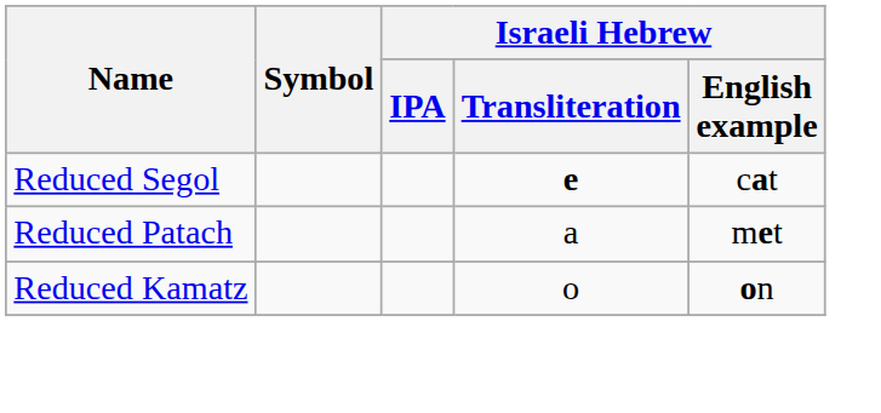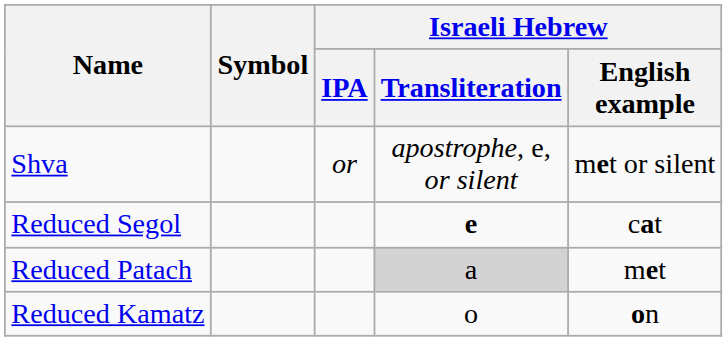 <table class="wikitable">
 <tr>
 <th ! rowspan=2>Name</th>
 <th ! rowspan=2>Symbol</th>
 <th ! colspan=3><a href='#'>Israeli Hebrew</a></th>
 </tr>
 <tr>
 <th !><a href='#'>IPA</a></th>
 <th !><a href='#'>Transliteration</a></th>
 <th !>English<br>example</th>
 </tr>
 <tr>
+<td><a href='#'>Shva</a></td>
+<td style="text-align:center;"></td>
+<td style="text-align:center;"> <em>or</em> </td>
+<td style="text-align:center;"><em>apostrophe</em>, e,<br><em>or silent</em></td>
+<td style="text-align:center;">m<strong>e</strong>t or silent</td>
+</tr>
+<tr>
 <td><a href='#'>Reduced Segol</a></td>
 <td style="text-align:center;"></td>
 <td style="text-align:center;"></td>
 <td style="text-align:center;"><strong>e</strong></td>
 <td style="text-align:center;">c<strong>a</strong>t</td>
 </tr>
 <tr>
 <td><a href='#'>Reduced Patach</a></td>
 <td style="text-align:center;"></td>
 <td style="text-align:center;"></td>
-<td style="text-align:center;">a</td>
+<td style="background: lightgrey; text-align:center;">a</td>
 <td style="text-align:center;">m<strong>e</strong>t</td>
 </tr>
 <tr>
 <td><a href='#'>Reduced Kamatz</a></td>
 <td style="text-align:center;"></td>
 <td style="text-align:center;"></td>
 <td style="text-align:center;">o</td>
 <td style="text-align:center;"><strong>o</strong>n</td>
 </tr>
 </table>
